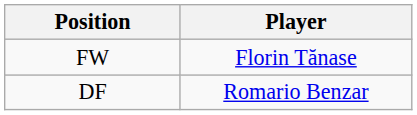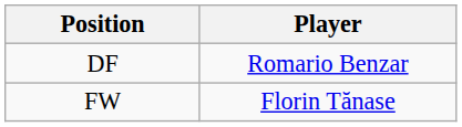 <table class="wikitable">
 <tr>
 <th style="width:120px;">Position</th>
 <th style="width:160px;">Player</th>
 </tr>
 <tr>
+<td style="text-align:center;">DF</td>
+<td style="text-align:center;"> <a href='#'>Romario Benzar</a></td>
+</tr>
+<tr>
 <td style="text-align:center;">FW</td>
 <td style="text-align:center;"> <a href='#'>Florin Tănase</a></td>
 </tr>
-<tr>
-<td style="text-align:center;">DF</td>
-<td style="text-align:center;"> <a href='#'>Romario Benzar</a></td>
-</tr>
 </table>
